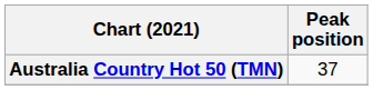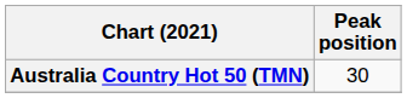 <table class="wikitable sortable plainrowheaders" style="text-align:center">
 <tr>
 <th scope="col">Chart (2021)</th>
 <th scope="col">Peak<br>position</th>
 </tr>
 <tr>
 <th scope="row">Australia <a href='#'>Country Hot 50</a> (<a href='#'>TMN</a>)</th>
-<td>37</td>
+<td>30</td>
 </tr>
 <tr>
 </tr>
 <tr>
 </tr>
 <tr>
 </tr>
 <tr ->
 </tr>
 <tr>
 </tr>
 </table>
